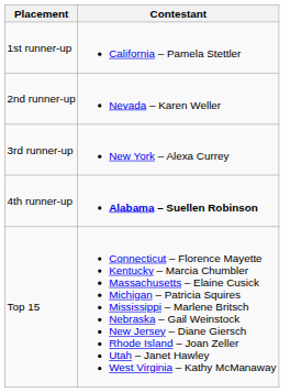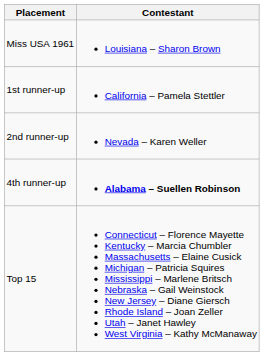 <table class="wikitable sortable" style="font-size: 95%;">
 <tr>
 <th>Placement</th>
 <th>Contestant</th>
+</tr>
+<tr>
+<td>Miss USA 1961</td>
+<td><br><ul><li><a href='#'>Louisiana</a> – <a href='#'>Sharon Brown</a></li></ul></td>
 </tr>
 <tr>
 <td>1st runner-up</td>
 <td><br><ul><li><a href='#'>California</a> – Pamela Stettler</li></ul></td>
 </tr>
 <tr>
 <td>2nd runner-up</td>
 <td><br><ul><li><a href='#'>Nevada</a> – Karen Weller</li></ul></td>
 </tr>
 <tr>
-<td>3rd runner-up</td>
-<td><br><ul><li><a href='#'>New York</a> – Alexa Currey</li></ul></td>
-</tr>
-<tr>
 <td>4th runner-up</td>
 <td><strong><br><ul><li><a href='#'>Alabama</a> – Suellen Robinson</li></ul></strong></td>
 </tr>
 <tr>
 <td>Top 15</td>
 <td><br><ul><li><a href='#'>Connecticut</a> – Florence Mayette</li><li><a href='#'>Kentucky</a> – Marcia Chumbler</li><li><a href='#'>Massachusetts</a> – Elaine Cusick</li><li><a href='#'>Michigan</a> – Patricia Squires</li><li><a href='#'>Mississippi</a> – Marlene Britsch</li><li><a href='#'>Nebraska</a> –  Gail Weinstock</li><li><a href='#'>New Jersey</a> –  Diane Giersch</li><li><a href='#'>Rhode Island</a> – Joan Zeller</li><li><a href='#'>Utah</a> – Janet Hawley</li><li><a href='#'>West Virginia</a> – Kathy McManaway</li></ul></td>
 </tr>
 </table>
